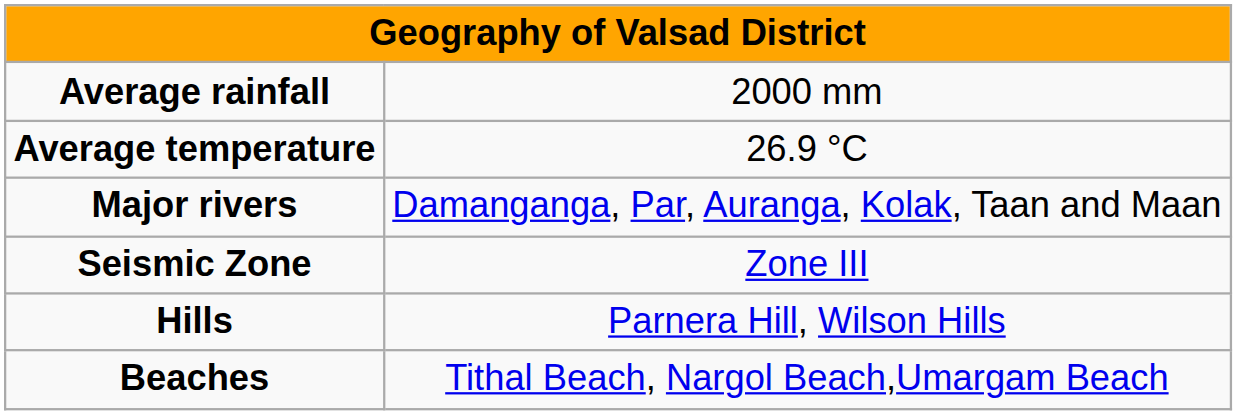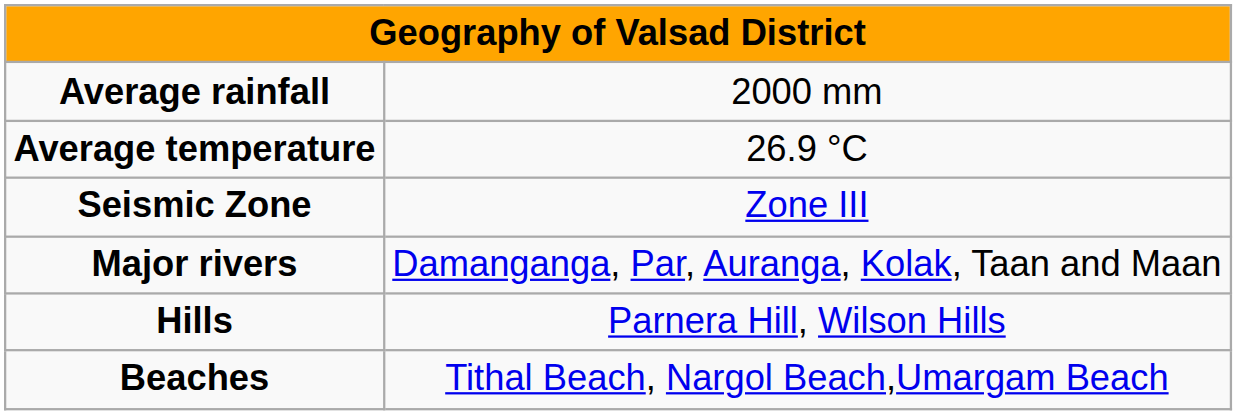 <table class="wikitable plainrowheaders unsortable" style="text-align:center">
 <tr>
 <th scope="col" colspan="2" style="background:orange;">Geography of Valsad District</th>
 </tr>
 <tr>
 <td><strong>Average rainfall</strong></td>
 <td>2000 mm</td>
 </tr>
 <tr>
 <td><strong>Average temperature</strong></td>
 <td>26.9 °C</td>
 </tr>
 <tr>
+<td><strong>Seismic Zone</strong></td>
+<td><a href='#'>Zone III</a></td>
+</tr>
+<tr>
 <td><strong>Major rivers</strong></td>
 <td><a href='#'>Damanganga</a>, <a href='#'>Par</a>, <a href='#'>Auranga</a>, <a href='#'>Kolak</a>, Taan and Maan</td>
-</tr>
-<tr>
-<td><strong>Seismic Zone</strong></td>
-<td><a href='#'>Zone III</a></td>
 </tr>
 <tr>
 <td><strong>Hills</strong></td>
 <td><a href='#'>Parnera Hill</a>, <a href='#'>Wilson Hills</a></td>
 </tr>
 <tr>
 <td><strong>Beaches</strong></td>
 <td><a href='#'>Tithal Beach</a>, <a href='#'>Nargol Beach</a>,<a href='#'>Umargam Beach</a></td>
 </tr>
 </table>
